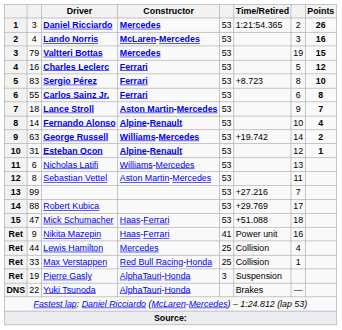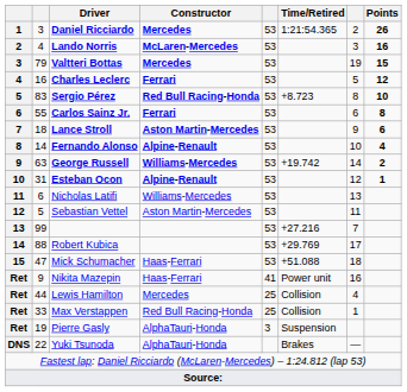 <table class="wikitable sortable" style="font-size: 85%;">
 <tr>
 <th scope="col"></th>
 <th scope="col"></th>
 <th scope="col">Driver</th>
 <th scope="col">Constructor</th>
 <th class="unsortable" scope="col"></th>
 <th class="unsortable" scope="col">Time/Retired</th>
 <th scope="col"></th>
 <th scope="col">Points</th>
 </tr>
 <tr>
 <th>1</th>
 <td style="text-align:center">3</td>
 <td><strong> <a href='#'>Daniel Ricciardo </a></strong></td>
 <td><a href='#'><strong>Mercedes</strong></a></td>
 <td>53</td>
 <td>1:21:54.365</td>
 <td style="text-align:center">2</td>
 <td style="text-align:center"><strong>26</strong></td>
 </tr>
 <tr>
 <th>2</th>
 <td style="text-align:center">4</td>
 <td><strong> <a href='#'>Lando Norris</a></strong></td>
 <td><strong><a href='#'>McLaren</a>-<a href='#'>Mercedes</a></strong></td>
 <td>53</td>
 <td></td>
 <td style="text-align:center">3</td>
 <td style="text-align:center"><strong>16</strong></td>
 </tr>
 <tr>
 <th>3</th>
 <td style="text-align:center">79</td>
 <td><strong> <a href='#'>Valtteri Bottas</a></strong></td>
 <td><a href='#'><strong>Mercedes</strong></a></td>
 <td>53</td>
 <td></td>
 <td style="text-align:center">19</td>
 <td style="text-align:center"><strong>15</strong></td>
 </tr>
 <tr>
 <th>4</th>
 <td style="text-align:center">16</td>
 <td><strong> <a href='#'>Charles Leclerc</a></strong></td>
 <td><a href='#'><strong>Ferrari</strong></a></td>
 <td>53</td>
 <td></td>
 <td style="text-align:center">5</td>
 <td style="text-align:center"><strong>12</strong></td>
 </tr>
 <tr>
 <th>5</th>
 <td style="text-align:center">83</td>
 <td><strong> <a href='#'>Sergio Pérez</a></strong></td>
-<td><a href='#'><strong>Ferrari</strong></a></td>
+<td><strong><a href='#'>Red Bull Racing</a>-<a href='#'>Honda</a></strong></td>
 <td>53</td>
 <td>+8.723</td>
 <td style="text-align:center">8</td>
 <td style="text-align:center"><strong>10</strong></td>
 </tr>
 <tr>
 <th>6</th>
 <td style="text-align:center">55</td>
 <td><strong> <a href='#'>Carlos Sainz Jr.</a></strong></td>
 <td><a href='#'><strong>Ferrari</strong></a></td>
 <td>53</td>
 <td></td>
 <td style="text-align:center">6</td>
 <td style="text-align:center"><strong>8</strong></td>
 </tr>
 <tr>
 <th>7</th>
 <td style="text-align:center">18</td>
 <td><strong> <a href='#'>Lance Stroll</a></strong></td>
 <td><strong><a href='#'>Aston Martin</a>-<a href='#'>Mercedes</a></strong></td>
 <td>53</td>
 <td></td>
 <td style="text-align:center">9</td>
-<td style="text-align:center"><strong>7</strong></td>
+<td style="text-align:center"><strong>6</strong></td>
 </tr>
 <tr>
 <th>8</th>
 <td style="text-align:center">14</td>
 <td><strong> <a href='#'>Fernando Alonso</a></strong></td>
 <td><strong><a href='#'>Alpine</a>-<a href='#'>Renault</a></strong></td>
 <td>53</td>
 <td></td>
 <td style="text-align:center">10</td>
 <td style="text-align:center"><strong>4</strong></td>
 </tr>
 <tr>
 <th>9</th>
 <td style="text-align:center">63</td>
 <td><strong> <a href='#'>George Russell</a></strong></td>
 <td><strong><a href='#'>Williams</a>-<a href='#'>Mercedes</a></strong></td>
 <td>53</td>
 <td>+19.742</td>
 <td style="text-align:center">14</td>
 <td style="text-align:center"><strong>2</strong></td>
 </tr>
 <tr>
 <th>10</th>
 <td style="text-align:center">31</td>
 <td><strong> <a href='#'>Esteban Ocon</a></strong></td>
 <td><strong><a href='#'>Alpine</a>-<a href='#'>Renault</a></strong></td>
 <td>53</td>
 <td></td>
 <td style="text-align:center">12</td>
 <td style="text-align:center"><strong>1</strong></td>
 </tr>
 <tr>
 <th>11</th>
 <td style="text-align:center">6</td>
 <td> <a href='#'>Nicholas Latifi</a></td>
 <td><a href='#'>Williams</a>-<a href='#'>Mercedes</a></td>
 <td>53</td>
 <td></td>
 <td style="text-align:center">13</td>
 <td></td>
 </tr>
 <tr>
 <th>12</th>
-<td style="text-align:center">8</td>
+<td style="text-align:center">5</td>
 <td> <a href='#'>Sebastian Vettel</a></td>
 <td><a href='#'>Aston Martin</a>-<a href='#'>Mercedes</a></td>
 <td>53</td>
 <td></td>
 <td style="text-align:center">11</td>
 <td></td>
 </tr>
 <tr>
 <th>13</th>
 <td style="text-align:center">99</td>
 <td></td>
 <td></td>
 <td>53</td>
 <td>+27.216</td>
 <td style="text-align:center">7</td>
 <td></td>
 </tr>
 <tr>
 <th>14</th>
 <td style="text-align:center">88</td>
 <td> <a href='#'>Robert Kubica</a></td>
 <td></td>
 <td>53</td>
 <td>+29.769</td>
 <td style="text-align:center">17</td>
 <td></td>
 </tr>
 <tr>
 <th>15</th>
 <td style="text-align:center">47</td>
 <td> <a href='#'>Mick Schumacher</a></td>
 <td><a href='#'>Haas</a>-<a href='#'>Ferrari</a></td>
 <td>53</td>
 <td>+51.088</td>
 <td style="text-align:center">18</td>
 <td></td>
 </tr>
 <tr>
 <th>Ret</th>
 <td style="text-align:center">9</td>
 <td><a href='#'>Nikita Mazepin</a></td>
 <td><a href='#'>Haas</a>-<a href='#'>Ferrari</a></td>
 <td>41</td>
 <td>Power unit</td>
 <td style="text-align:center">16</td>
 <td></td>
 </tr>
 <tr>
 <th>Ret</th>
 <td style="text-align:center">44</td>
 <td> <a href='#'>Lewis Hamilton</a></td>
 <td><a href='#'>Mercedes</a></td>
 <td>25</td>
 <td>Collision</td>
 <td style="text-align:center">4</td>
 <td></td>
 </tr>
 <tr>
 <th>Ret</th>
 <td style="text-align:center">33</td>
 <td> <a href='#'>Max Verstappen</a></td>
 <td><a href='#'>Red Bull Racing</a>-<a href='#'>Honda</a></td>
 <td>25</td>
 <td>Collision</td>
 <td style="text-align:center">1</td>
 <td></td>
 </tr>
 <tr>
 <th>Ret</th>
 <td style="text-align:center">19</td>
 <td> <a href='#'>Pierre Gasly</a></td>
 <td><a href='#'>AlphaTauri</a>-<a href='#'>Honda</a></td>
 <td>3</td>
 <td>Suspension</td>
 <td style="text-align:center" data-sort-value="21"></td>
 <td></td>
 </tr>
 <tr>
 <th data-sort-value="20">DNS</th>
 <td style="text-align:center">22</td>
 <td data-sort-value="tsu"> <a href='#'>Yuki Tsunoda</a></td>
 <td><a href='#'>AlphaTauri</a>-<a href='#'>Honda</a></td>
 <td></td>
 <td>Brakes</td>
 <td style="text-align:center" data-sort-value="22">—</td>
 <td></td>
 </tr>
 <tr class="sortbottom">
 <td colspan="8" style="text-align:center"><em><a href='#'>Fastest lap</a>:  <a href='#'>Daniel Ricciardo</a> (<a href='#'>McLaren</a>-<a href='#'>Mercedes</a>) – 1:24.812 (lap 53)</em></td>
 </tr>
 <tr class="sortbottom">
 <td colspan="8" style="background-color:#EAECF0;text-align:center"><strong>Source:</strong></td>
 </tr>
 </table>
